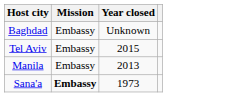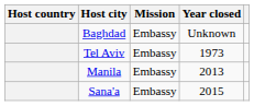 <table class="wikitable plainrowheaders" style="text-align:center;">
 <tr>
+<th scope="col">Host country</th>
 <th scope="col">Host city</th>
 <th scope="col">Mission</th>
 <th scope="col">Year closed</th>
 <th scope="col"></th>
 </tr>
 <tr>
+<th scope="row"></th>
 <td><a href='#'>Baghdad</a></td>
 <td>Embassy</td>
 <td>Unknown</td>
 <td></td>
 </tr>
 <tr>
+<th scope="row"></th>
 <td><a href='#'>Tel Aviv</a></td>
 <td>Embassy</td>
-<td>2015</td>
+<td>1973</td>
 <td></td>
 </tr>
 <tr>
+<th scope="row"></th>
 <td><a href='#'>Manila</a></td>
 <td>Embassy</td>
 <td>2013</td>
 <td></td>
 </tr>
 <tr>
+<th scope="row"></th>
 <td><a href='#'>Sana'a</a></td>
-<td><strong>Embassy</strong></td>
-<td>1973</td>
+<td>Embassy</td>
+<td>2015</td>
 <td></td>
 </tr>
 </table>
